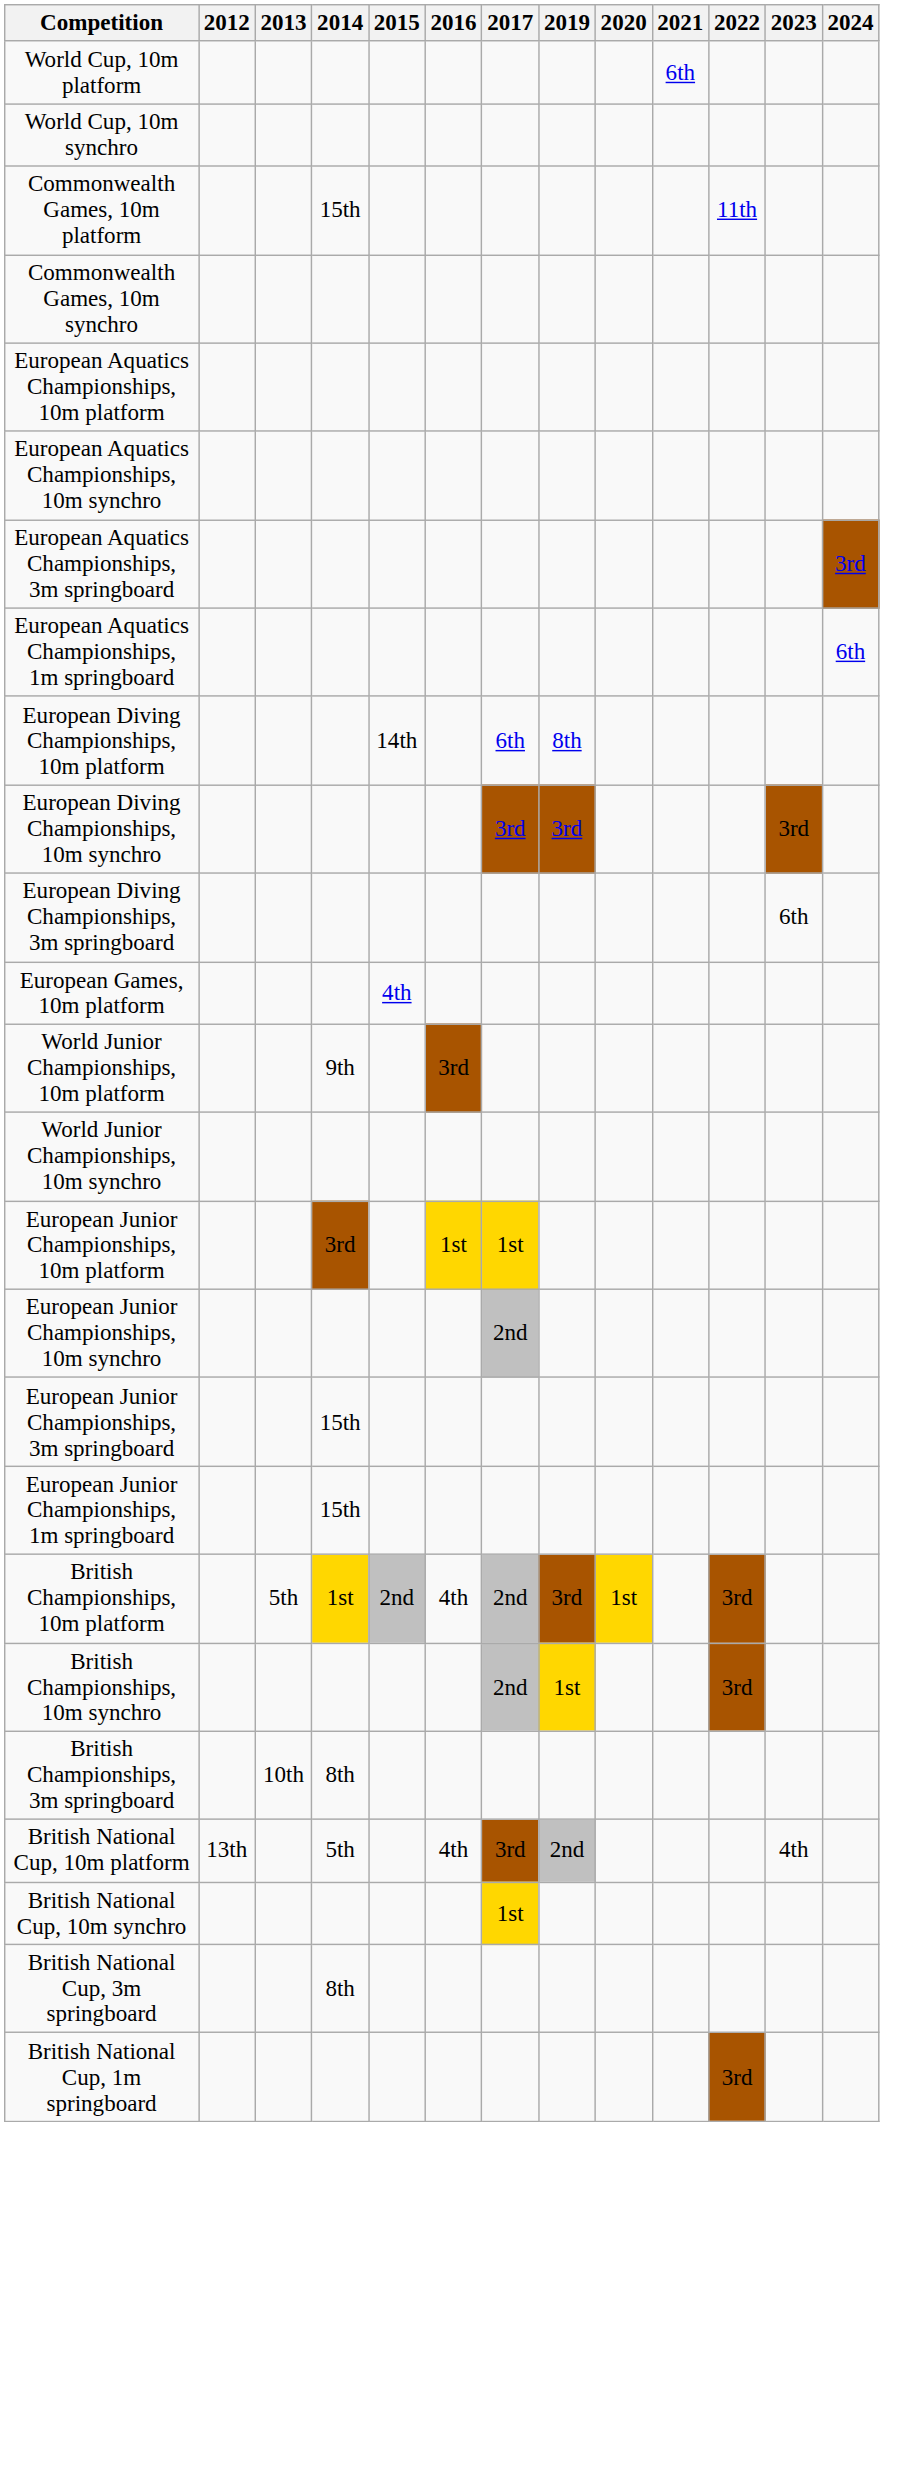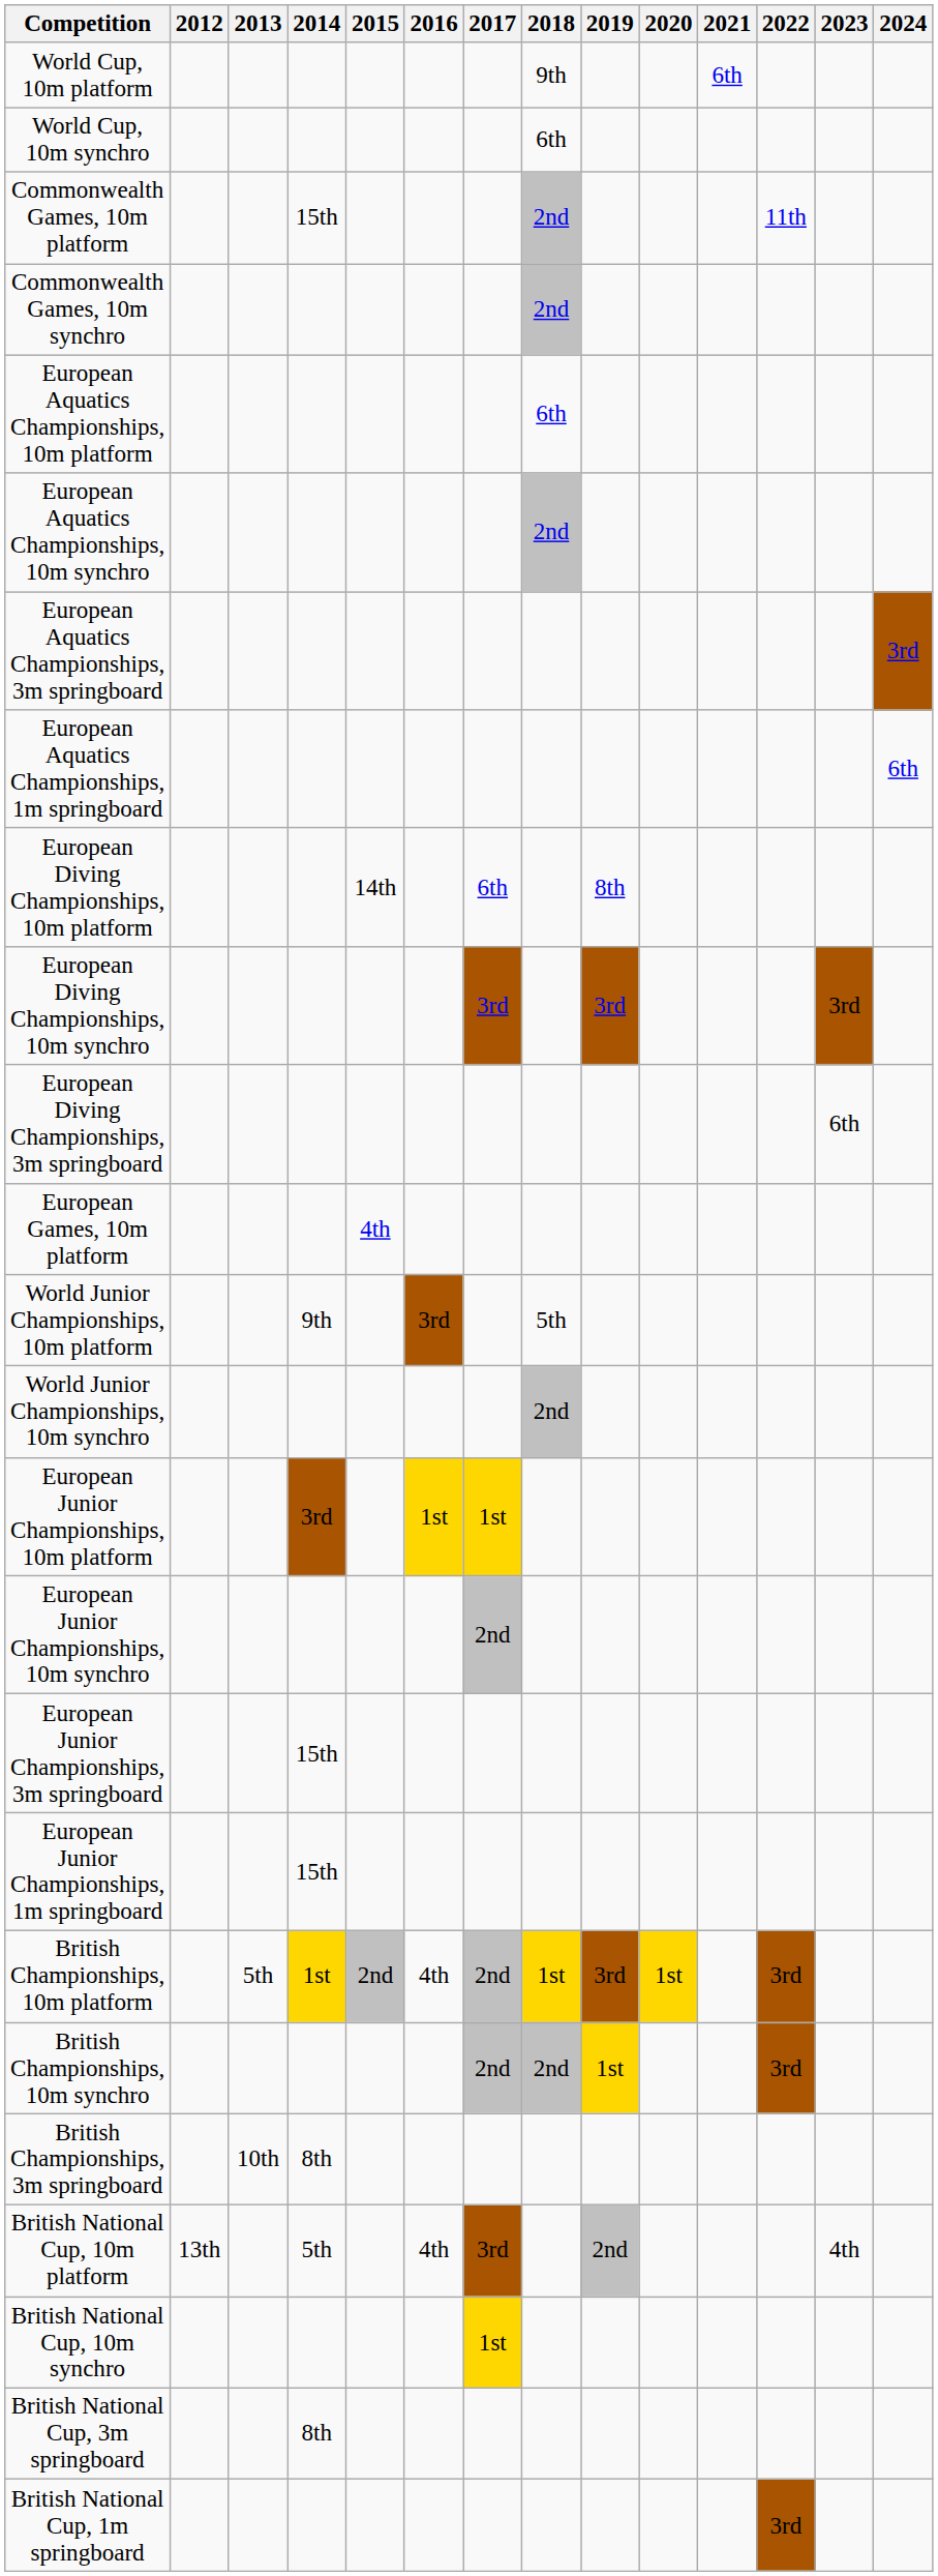 <table class="wikitable" style="text-align:center;">
 <tr>
 <th>Competition</th>
 <th>2012</th>
 <th>2013</th>
 <th>2014</th>
 <th>2015</th>
 <th>2016</th>
 <th>2017</th>
+<th>2018</th>
 <th>2019</th>
 <th>2020</th>
 <th>2021</th>
 <th>2022</th>
 <th>2023</th>
 <th>2024</th>
 </tr>
 <tr>
 <td>World Cup, 10m platform</td>
 <td></td>
 <td></td>
 <td></td>
 <td></td>
 <td></td>
 <td></td>
+<td>9th</td>
 <td></td>
 <td></td>
 <td><a href='#'>6th</a></td>
 <td></td>
 <td></td>
 <td></td>
 </tr>
 <tr>
 <td>World Cup, 10m synchro</td>
 <td></td>
 <td></td>
 <td></td>
 <td></td>
 <td></td>
 <td></td>
+<td>6th</td>
 <td></td>
 <td></td>
 <td></td>
 <td></td>
 <td></td>
 <td></td>
 </tr>
 <tr>
 <td>Commonwealth Games, 10m platform</td>
 <td></td>
 <td></td>
 <td>15th</td>
 <td></td>
 <td></td>
 <td></td>
+<td style="background:silver;"><a href='#'>2nd</a></td>
 <td></td>
 <td></td>
 <td></td>
 <td><a href='#'>11th</a></td>
 <td></td>
 <td></td>
 </tr>
 <tr>
 <td>Commonwealth Games, 10m synchro</td>
 <td></td>
 <td></td>
 <td></td>
 <td></td>
 <td></td>
 <td></td>
+<td style="background:silver;"><a href='#'>2nd</a></td>
 <td></td>
 <td></td>
 <td></td>
 <td></td>
 <td></td>
 <td></td>
 </tr>
 <tr>
 <td>European Aquatics Championships, 10m platform</td>
 <td></td>
 <td></td>
 <td></td>
 <td></td>
 <td></td>
 <td></td>
+<td><a href='#'>6th</a></td>
 <td></td>
 <td></td>
 <td></td>
 <td></td>
 <td></td>
 <td></td>
 </tr>
 <tr>
 <td>European Aquatics Championships, 10m synchro</td>
 <td></td>
 <td></td>
 <td></td>
 <td></td>
 <td></td>
 <td></td>
+<td style="background:silver;"><a href='#'>2nd</a></td>
 <td></td>
 <td></td>
 <td></td>
 <td></td>
 <td></td>
 <td></td>
 </tr>
 <tr>
 <td>European Aquatics Championships, 3m springboard</td>
+<td></td>
 <td></td>
 <td></td>
 <td></td>
 <td></td>
 <td></td>
 <td></td>
 <td></td>
 <td></td>
 <td></td>
 <td></td>
 <td></td>
 <td style="background:#a85400;"><a href='#'>3rd</a></td>
 </tr>
 <tr>
 <td>European Aquatics Championships, 1m springboard</td>
 <td></td>
 <td></td>
 <td></td>
 <td></td>
 <td></td>
 <td></td>
 <td></td>
 <td></td>
 <td></td>
 <td></td>
 <td></td>
+<td></td>
 <td><a href='#'>6th</a></td>
 </tr>
 <tr>
 <td>European Diving Championships, 10m platform</td>
 <td></td>
 <td></td>
 <td></td>
 <td>14th</td>
 <td></td>
 <td><a href='#'>6th</a></td>
+<td></td>
 <td><a href='#'>8th</a></td>
 <td></td>
 <td></td>
 <td></td>
 <td></td>
 <td></td>
 </tr>
 <tr>
 <td>European Diving Championships, 10m synchro</td>
 <td></td>
 <td></td>
 <td></td>
 <td></td>
 <td></td>
 <td style="background:#a85400;"><a href='#'>3rd</a></td>
+<td></td>
 <td style="background:#a85400;"><a href='#'>3rd</a></td>
 <td></td>
 <td></td>
 <td></td>
 <td style="background:#a85400;">3rd</td>
 <td></td>
 </tr>
 <tr>
 <td>European Diving Championships, 3m springboard</td>
+<td></td>
 <td></td>
 <td></td>
 <td></td>
 <td></td>
 <td></td>
 <td></td>
 <td></td>
 <td></td>
 <td></td>
 <td></td>
 <td>6th</td>
 <td></td>
 </tr>
 <tr>
 <td>European Games, 10m platform</td>
 <td></td>
 <td></td>
 <td></td>
 <td><a href='#'>4th</a></td>
 <td></td>
 <td></td>
 <td></td>
 <td></td>
 <td></td>
 <td></td>
 <td></td>
 <td></td>
+<td></td>
 </tr>
 <tr>
 <td>World Junior Championships, 10m platform</td>
 <td></td>
 <td></td>
 <td>9th</td>
 <td></td>
 <td style="background:#a85400;">3rd</td>
 <td></td>
+<td>5th</td>
 <td></td>
 <td></td>
 <td></td>
 <td></td>
 <td></td>
 <td></td>
 </tr>
 <tr>
 <td>World Junior Championships, 10m synchro</td>
 <td></td>
 <td></td>
 <td></td>
 <td></td>
 <td></td>
 <td></td>
+<td style="background:silver;">2nd</td>
 <td></td>
 <td></td>
 <td></td>
 <td></td>
 <td></td>
 <td></td>
 </tr>
 <tr>
 <td>European Junior Championships, 10m platform</td>
 <td></td>
 <td></td>
 <td style="background:#a85400;">3rd</td>
 <td></td>
 <td style="background:gold;">1st</td>
 <td style="background:gold;">1st</td>
 <td></td>
 <td></td>
 <td></td>
 <td></td>
 <td></td>
 <td></td>
+<td></td>
 </tr>
 <tr>
 <td>European Junior Championships, 10m synchro</td>
 <td></td>
 <td></td>
 <td></td>
 <td></td>
 <td></td>
 <td style="background:silver;">2nd</td>
 <td></td>
 <td></td>
 <td></td>
 <td></td>
 <td></td>
 <td></td>
+<td></td>
 </tr>
 <tr>
 <td>European Junior Championships, 3m springboard</td>
 <td></td>
 <td></td>
 <td>15th</td>
+<td></td>
 <td></td>
 <td></td>
 <td></td>
 <td></td>
 <td></td>
 <td></td>
 <td></td>
 <td></td>
 <td></td>
 </tr>
 <tr>
 <td>European Junior Championships, 1m springboard</td>
 <td></td>
 <td></td>
 <td>15th</td>
 <td></td>
 <td></td>
 <td></td>
 <td></td>
 <td></td>
 <td></td>
 <td></td>
 <td></td>
 <td></td>
+<td></td>
 </tr>
 <tr>
 <td>British Championships, 10m platform</td>
 <td></td>
 <td>5th</td>
 <td style="background:gold;">1st</td>
 <td style="background:silver;">2nd</td>
 <td>4th</td>
 <td style="background:silver;">2nd</td>
+<td style="background:gold;">1st</td>
 <td style="background:#a85400;">3rd</td>
 <td style="background:gold;">1st</td>
 <td></td>
 <td style="background:#a85400;">3rd</td>
 <td></td>
 <td></td>
 </tr>
 <tr>
 <td>British Championships, 10m synchro</td>
 <td></td>
 <td></td>
 <td></td>
 <td></td>
 <td></td>
+<td style="background:silver;">2nd</td>
 <td style="background:silver;">2nd</td>
 <td style="background:gold;">1st</td>
 <td></td>
 <td></td>
 <td style="background:#a85400;">3rd</td>
 <td></td>
 <td></td>
 </tr>
 <tr>
 <td>British Championships, 3m springboard</td>
 <td></td>
 <td>10th</td>
 <td>8th</td>
 <td></td>
 <td></td>
 <td></td>
 <td></td>
 <td></td>
 <td></td>
 <td></td>
 <td></td>
 <td></td>
+<td></td>
 </tr>
 <tr>
 <td>British National Cup, 10m platform</td>
 <td>13th</td>
 <td></td>
 <td>5th</td>
 <td></td>
 <td>4th</td>
 <td style="background:#a85400;">3rd</td>
+<td></td>
 <td style="background:silver;">2nd</td>
 <td></td>
 <td></td>
 <td></td>
 <td>4th</td>
 <td></td>
 </tr>
 <tr>
 <td>British National Cup, 10m synchro</td>
 <td></td>
 <td></td>
 <td></td>
 <td></td>
 <td></td>
 <td style="background:gold;">1st</td>
 <td></td>
 <td></td>
 <td></td>
 <td></td>
 <td></td>
 <td></td>
+<td></td>
 </tr>
 <tr>
 <td>British National Cup, 3m springboard</td>
 <td></td>
 <td></td>
 <td>8th</td>
+<td></td>
 <td></td>
 <td></td>
 <td></td>
 <td></td>
 <td></td>
 <td></td>
 <td></td>
 <td></td>
 <td></td>
 </tr>
 <tr>
 <td>British National Cup, 1m springboard</td>
 <td></td>
 <td></td>
 <td></td>
 <td></td>
 <td></td>
 <td></td>
 <td></td>
 <td></td>
 <td></td>
+<td></td>
 <td style="background:#a85400;">3rd</td>
 <td></td>
 <td></td>
 </tr>
 </table>
